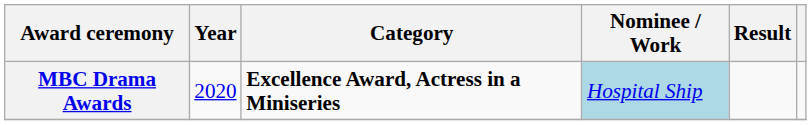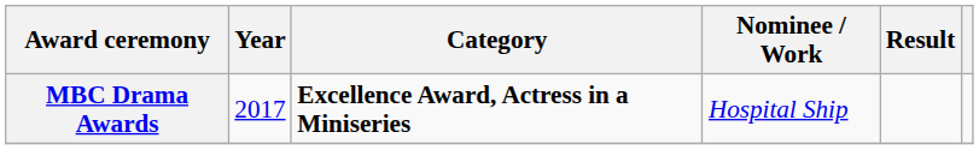 <table class="wikitable plainrowheaders sortable">
 <tr>
 <th scope="col">Award ceremony</th>
 <th scope="col">Year</th>
 <th scope="col">Category</th>
 <th scope="col">Nominee / Work</th>
 <th scope="col">Result</th>
 <th scope="col" class="unsortable"></th>
 </tr>
 <tr>
 <th scope="row"  rowspan="1"><a href='#'>MBC Drama Awards</a></th>
-<td style="text-align:center" rowspan="1"><a href='#'>2020</a></td>
+<td style="text-align:center" rowspan="1"><a href='#'>2017</a></td>
 <td><strong>Excellence Award, Actress in a Miniseries</strong></td>
-<td rowspan="1" style="background: lightblue;"><em><a href='#'>Hospital Ship</a></em></td>
+<td rowspan="1"><em><a href='#'>Hospital Ship</a></em></td>
 <td></td>
 <td style="text-align:center"></td>
 </tr>
 <tr>
 </tr>
 </table>
